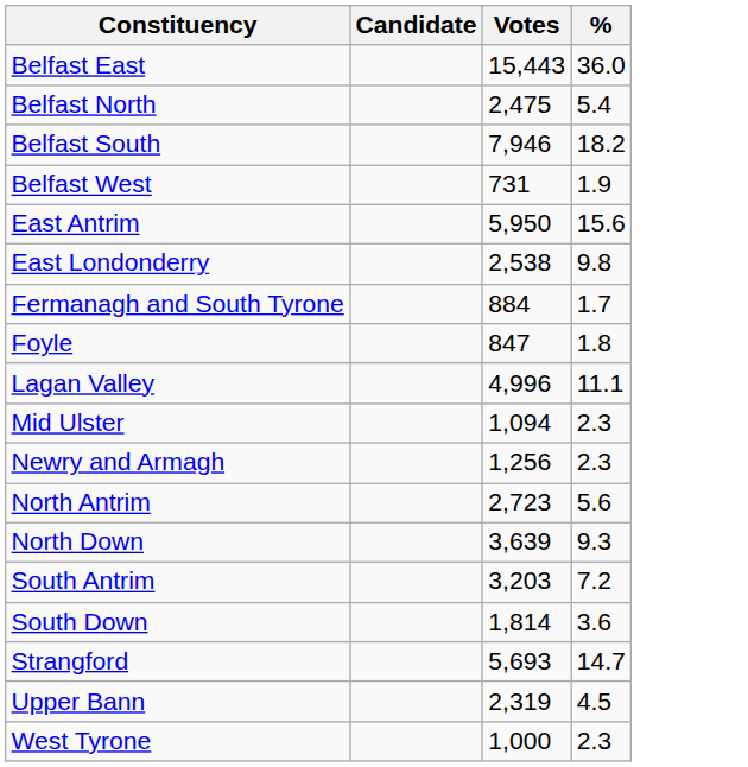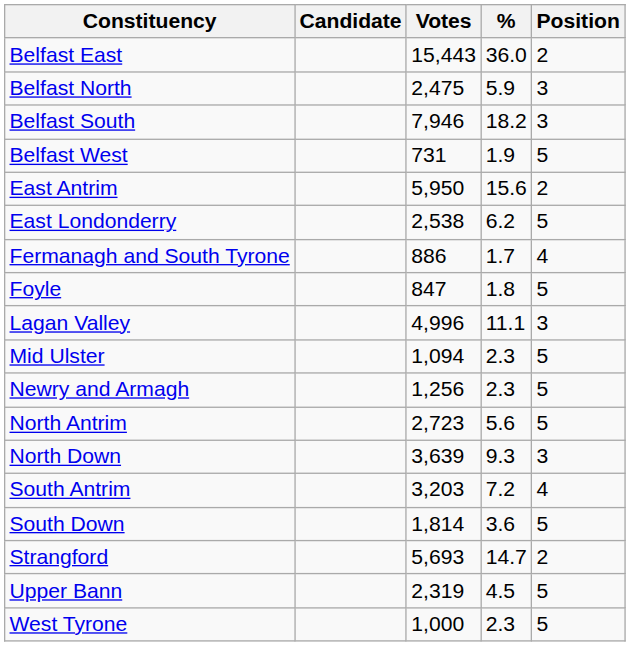 <table class="wikitable sortable">
 <tr>
 <th>Constituency</th>
 <th>Candidate</th>
 <th>Votes</th>
 <th>%</th>
+<th>Position</th>
 </tr>
 <tr>
 <td><a href='#'>Belfast East</a></td>
 <td></td>
 <td>15,443</td>
 <td>36.0</td>
+<td>2</td>
 </tr>
 <tr>
 <td><a href='#'>Belfast North</a></td>
 <td></td>
 <td>2,475</td>
-<td>5.4</td>
+<td>5.9</td>
+<td>3</td>
 </tr>
 <tr>
 <td><a href='#'>Belfast South</a></td>
 <td></td>
 <td>7,946</td>
 <td>18.2</td>
+<td>3</td>
 </tr>
 <tr>
 <td><a href='#'>Belfast West</a></td>
 <td></td>
 <td>731</td>
 <td>1.9</td>
+<td>5</td>
 </tr>
 <tr>
 <td><a href='#'>East Antrim</a></td>
 <td></td>
 <td>5,950</td>
 <td>15.6</td>
+<td>2</td>
 </tr>
 <tr>
 <td><a href='#'>East Londonderry</a></td>
 <td></td>
 <td>2,538</td>
-<td>9.8</td>
+<td>6.2</td>
+<td>5</td>
 </tr>
 <tr>
 <td><a href='#'>Fermanagh and South Tyrone</a></td>
 <td></td>
-<td>884</td>
+<td>886</td>
 <td>1.7</td>
+<td>4</td>
 </tr>
 <tr>
 <td><a href='#'>Foyle</a></td>
 <td></td>
 <td>847</td>
 <td>1.8</td>
+<td>5</td>
 </tr>
 <tr>
 <td><a href='#'>Lagan Valley</a></td>
 <td></td>
 <td>4,996</td>
 <td>11.1</td>
+<td>3</td>
 </tr>
 <tr>
 <td><a href='#'>Mid Ulster</a></td>
 <td></td>
 <td>1,094</td>
 <td>2.3</td>
+<td>5</td>
 </tr>
 <tr>
 <td><a href='#'>Newry and Armagh</a></td>
 <td></td>
 <td>1,256</td>
 <td>2.3</td>
+<td>5</td>
 </tr>
 <tr>
 <td><a href='#'>North Antrim</a></td>
 <td></td>
 <td>2,723</td>
 <td>5.6</td>
+<td>5</td>
 </tr>
 <tr>
 <td><a href='#'>North Down</a></td>
 <td></td>
 <td>3,639</td>
 <td>9.3</td>
+<td>3</td>
 </tr>
 <tr>
 <td><a href='#'>South Antrim</a></td>
 <td></td>
 <td>3,203</td>
 <td>7.2</td>
+<td>4</td>
 </tr>
 <tr>
 <td><a href='#'>South Down</a></td>
 <td></td>
 <td>1,814</td>
 <td>3.6</td>
+<td>5</td>
 </tr>
 <tr>
 <td><a href='#'>Strangford</a></td>
 <td></td>
 <td>5,693</td>
 <td>14.7</td>
+<td>2</td>
 </tr>
 <tr>
 <td><a href='#'>Upper Bann</a></td>
 <td></td>
 <td>2,319</td>
 <td>4.5</td>
+<td>5</td>
 </tr>
 <tr>
 <td><a href='#'>West Tyrone</a></td>
 <td></td>
 <td>1,000</td>
 <td>2.3</td>
+<td>5</td>
 </tr>
 </table>
